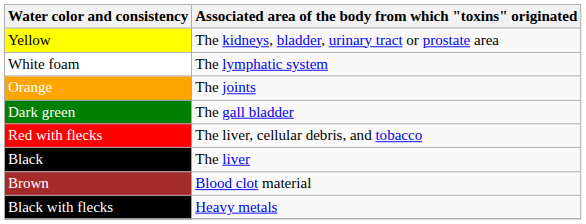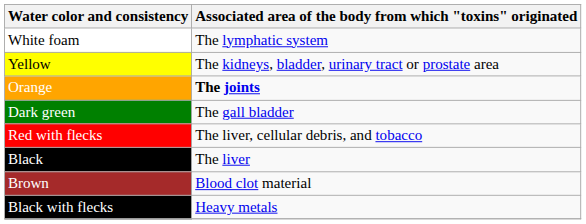 <table class="wikitable">
 <tr>
 <th>Water color and consistency</th>
 <th>Associated area of the body from which "toxins" originated</th>
 </tr>
 <tr>
+<td style="background: white; color: black;">White foam</td>
+<td>The <a href='#'>lymphatic system</a></td>
+</tr>
+<tr>
 <td style="background: yellow; color: black;">Yellow</td>
 <td>The <a href='#'>kidneys</a>, <a href='#'>bladder</a>, <a href='#'>urinary tract</a> or <a href='#'>prostate</a> area</td>
 </tr>
 <tr>
-<td style="background: white; color: black;">White foam</td>
-<td>The <a href='#'>lymphatic system</a></td>
-</tr>
-<tr>
 <td style="background: orange; color: white;">Orange</td>
-<td>The <a href='#'>joints</a></td>
+<td><strong>The <a href='#'>joints</a></strong></td>
 </tr>
 <tr>
 <td style="background: green; color: white;">Dark green</td>
 <td>The <a href='#'>gall bladder</a></td>
 </tr>
 <tr>
 <td style="background: Red; color: white;">Red with flecks</td>
 <td>The liver, cellular debris, and <a href='#'>tobacco</a></td>
 </tr>
 <tr>
 <td style="background: black; color: white;">Black</td>
 <td>The <a href='#'>liver</a></td>
 </tr>
 <tr>
 <td style="background: brown; color: white;">Brown</td>
 <td><a href='#'>Blood clot</a> material</td>
 </tr>
 <tr>
 <td style="background: black; color: white;">Black with flecks</td>
 <td><a href='#'>Heavy metals</a></td>
 </tr>
 <tr>
 </tr>
 </table>
